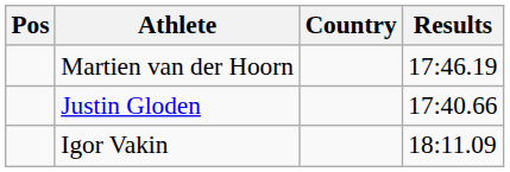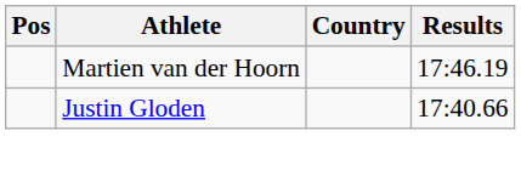 <table class="wikitable">
 <tr>
 <th>Pos</th>
 <th>Athlete</th>
 <th>Country</th>
 <th>Results</th>
 </tr>
 <tr>
 <td align="center"></td>
 <td>Martien van der Hoorn</td>
 <td></td>
 <td>17:46.19</td>
 </tr>
 <tr>
 <td align="center"></td>
 <td><a href='#'>Justin Gloden</a></td>
 <td></td>
 <td>17:40.66</td>
 </tr>
-<tr>
-<td align="center"></td>
-<td>Igor Vakin</td>
-<td></td>
-<td>18:11.09</td>
-</tr>
 </table>
